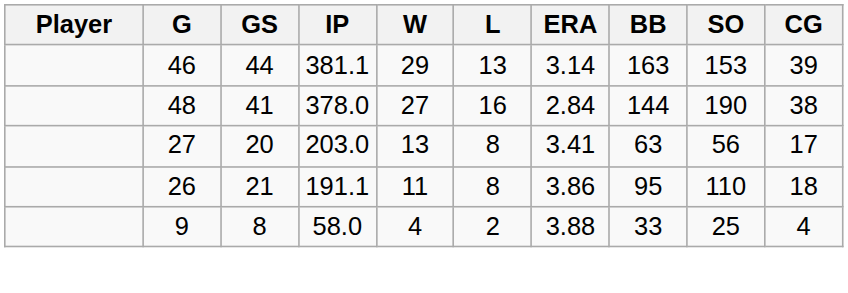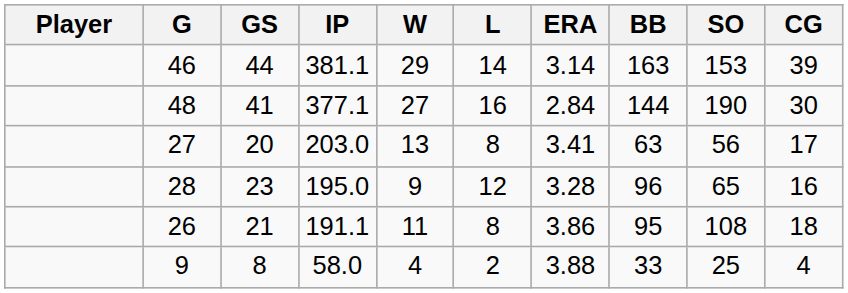 <table class="wikitable sortable">
 <tr>
 <th bgcolor="#DDDDFF" width="16%">Player</th>
 <th bgcolor="#DDDDFF" width="9%">G</th>
 <th bgcolor="#DDDDFF" width="9%">GS</th>
 <th bgcolor="#DDDDFF" width="9%">IP</th>
 <th bgcolor="#DDDDFF" width="9%">W</th>
 <th bgcolor="#DDDDFF" width="9%">L</th>
 <th bgcolor="#DDDDFF" width="9%">ERA</th>
 <th bgcolor="#DDDDFF" width="9%">BB</th>
 <th bgcolor="#DDDDFF" width="9%">SO</th>
 <th bgcolor="#DDDDFF" width="9%">CG</th>
 </tr>
 <tr align="center">
 <td></td>
 <td>46</td>
 <td>44</td>
 <td>381.1</td>
 <td>29</td>
-<td>13</td>
+<td>14</td>
 <td>3.14</td>
 <td>163</td>
 <td>153</td>
 <td>39</td>
 </tr>
 <tr align="center">
 <td></td>
 <td>48</td>
 <td>41</td>
-<td>378.0</td>
+<td>377.1</td>
 <td>27</td>
 <td>16</td>
 <td>2.84</td>
 <td>144</td>
 <td>190</td>
-<td>38</td>
+<td>30</td>
 </tr>
 <tr align="center">
 <td></td>
 <td>27</td>
 <td>20</td>
 <td>203.0</td>
 <td>13</td>
 <td>8</td>
 <td>3.41</td>
 <td>63</td>
 <td>56</td>
 <td>17</td>
 </tr>
+<tr align=center>
+<td></td>
+<td>28</td>
+<td>23</td>
+<td>195.0</td>
+<td>9</td>
+<td>12</td>
+<td>3.28</td>
+<td>96</td>
+<td>65</td>
+<td>16</td>
+</tr>
 <tr align="center">
 <td></td>
 <td>26</td>
 <td>21</td>
 <td>191.1</td>
 <td>11</td>
 <td>8</td>
 <td>3.86</td>
 <td>95</td>
-<td>110</td>
+<td>108</td>
 <td>18</td>
 </tr>
 <tr align="center">
 <td></td>
 <td>9</td>
 <td>8</td>
 <td>58.0</td>
 <td>4</td>
 <td>2</td>
 <td>3.88</td>
 <td>33</td>
 <td>25</td>
 <td>4</td>
 </tr>
 </table>
